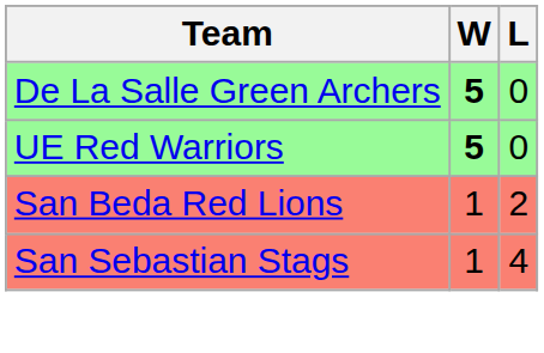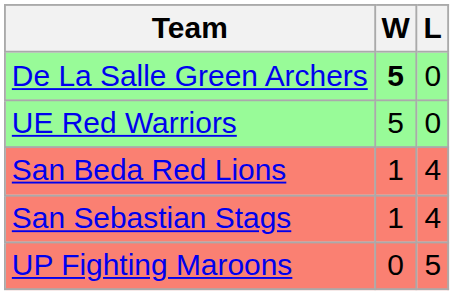 <table class="wikitable" align="center"|>
 <tr>
 <th>Team</th>
 <th>W</th>
 <th>L</th>
 </tr>
 <tr align="center" bgcolor="#98fb98">
 <td align="left"> <a href='#'>De La Salle Green Archers</a></td>
 <td><strong>5</strong></td>
 <td>0</td>
 </tr>
 <tr align="center" bgcolor="#98fb98">
 <td align="left"> <a href='#'>UE Red Warriors</a></td>
-<td><strong>5</strong></td>
+<td>5</td>
 <td>0</td>
 </tr>
 <tr align="center" bgcolor="#fa8072">
 <td align="left"> <a href='#'>San Beda Red Lions</a></td>
 <td>1</td>
-<td>2</td>
+<td>4</td>
 </tr>
 <tr align="center"  bgcolor="#fa8072">
 <td align="left"> <a href='#'>San Sebastian Stags</a></td>
 <td>1</td>
 <td>4</td>
 </tr>
+<tr align="center" bgcolor="#fa8072">
+<td align="left"> <a href='#'>UP Fighting Maroons</a></td>
+<td>0</td>
+<td>5</td>
+</tr>
 </table>
